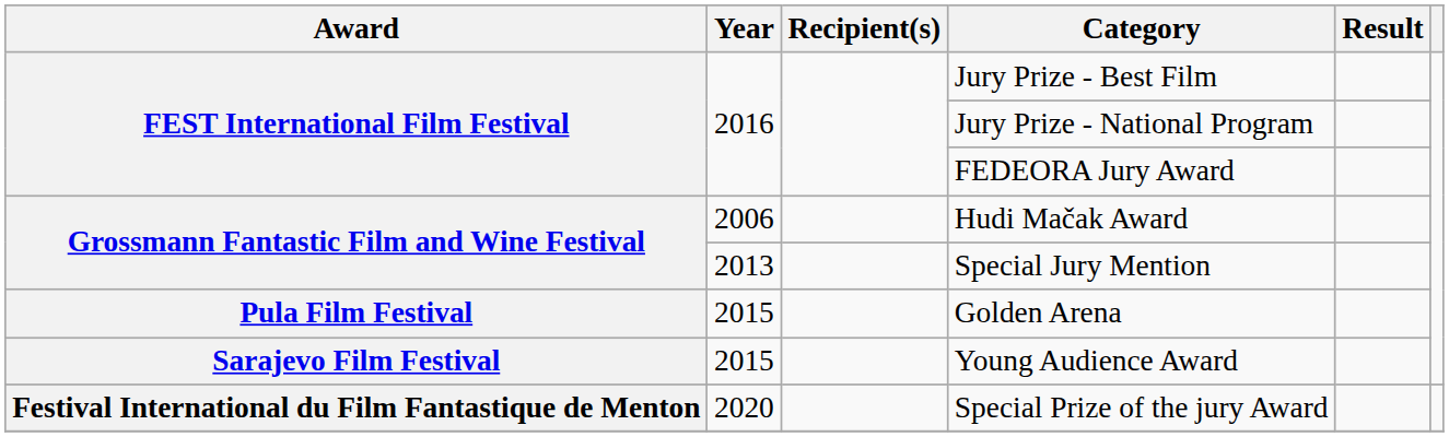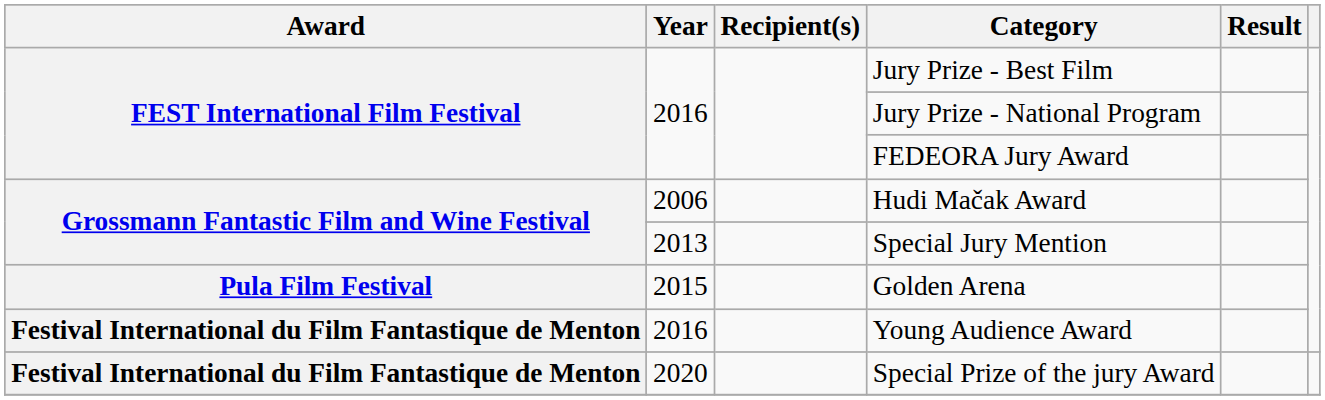 <table class="wikitable sortable plainrowheaders">
 <tr>
 <th scope="col">Award</th>
 <th scope="col">Year</th>
 <th scope="col">Recipient(s)</th>
 <th scope="col">Category</th>
 <th scope="col">Result</th>
 <th scope="col" class="unsortable"></th>
 </tr>
 <tr>
 <th scope="row" rowspan="3"><a href='#'>FEST International Film Festival</a> </th>
 <td rowspan="3">2016</td>
 <td rowspan="3"></td>
 <td>Jury Prize - Best Film</td>
 <td></td>
 <td rowspan="7" style="text-align:center;"></td>
 </tr>
 <tr>
 <td>Jury Prize - National Program</td>
 <td></td>
 </tr>
 <tr>
 <td>FEDEORA Jury Award</td>
 <td></td>
 </tr>
 <tr>
 <th scope="row" rowspan="2"><a href='#'>Grossmann Fantastic Film and Wine Festival</a> </th>
 <td>2006</td>
 <td></td>
 <td>Hudi Mačak Award</td>
 <td></td>
 </tr>
 <tr>
 <td>2013</td>
 <td></td>
 <td>Special Jury Mention</td>
 <td></td>
 </tr>
 <tr>
 <th scope="row"><a href='#'>Pula Film Festival</a> </th>
 <td>2015</td>
 <td></td>
 <td>Golden Arena</td>
 <td></td>
 </tr>
 <tr>
-<th scope="row"><a href='#'>Sarajevo Film Festival</a> </th>
-<td>2015</td>
+<th scope="row">Festival International du Film Fantastique de Menton</th>
+<td>2016</td>
 <td></td>
 <td>Young Audience Award</td>
 <td></td>
 </tr>
 <tr>
 <th scope="row">Festival International du Film Fantastique de Menton</th>
 <td>2020</td>
 <td></td>
 <td>Special Prize of the jury Award</td>
 <td></td>
 <td></td>
 </tr>
 <tr>
 </tr>
 </table>
